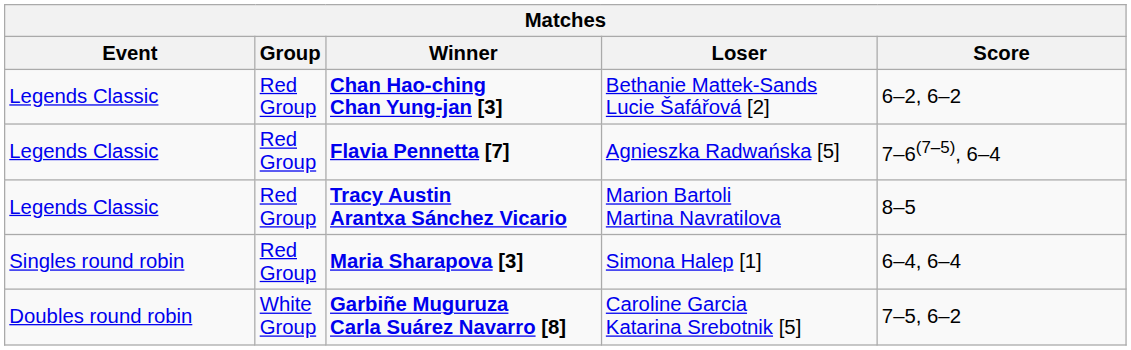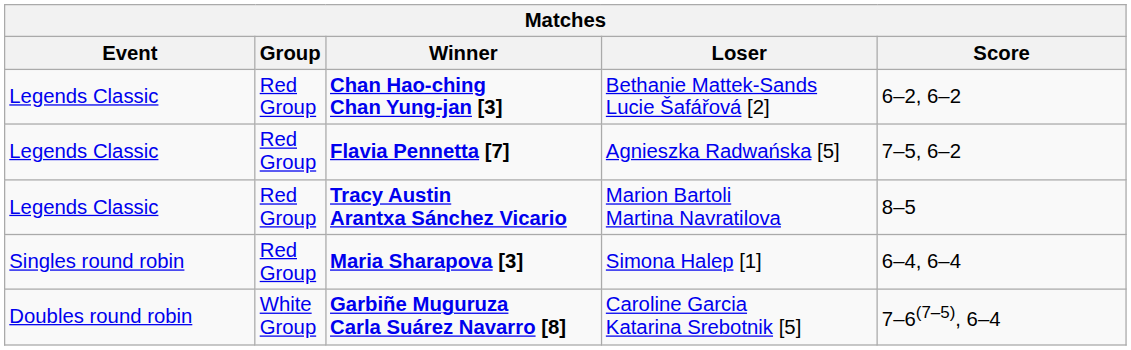 <table class="wikitable collapsible uncollapsed" style="margin:1em auto;">
 <tr>
 <th colspan=6>Matches</th>
 </tr>
 <tr>
 <th width=200>Event</th>
 <th>Group</th>
 <th width=220>Winner</th>
 <th width=220>Loser</th>
 <th width=200>Score</th>
 </tr>
 <tr align=left>
 <td><a href='#'>Legends Classic</a></td>
 <td><a href='#'>Red Group</a></td>
 <td><strong> <a href='#'>Chan Hao-ching</a> <br>  <a href='#'>Chan Yung-jan</a> [3] </strong></td>
 <td> <a href='#'>Bethanie Mattek-Sands</a> <br>  <a href='#'>Lucie Šafářová</a> [2]</td>
 <td>6–2, 6–2</td>
 </tr>
 <tr align=left>
 <td><a href='#'>Legends Classic</a></td>
 <td><a href='#'>Red Group</a></td>
 <td><strong> <a href='#'>Flavia Pennetta</a> [7]</strong></td>
 <td> <a href='#'>Agnieszka Radwańska</a> [5]</td>
-<td>7–6<sup>(7–5)</sup>, 6–4</td>
+<td>7–5, 6–2</td>
 </tr>
 <tr align=left>
 <td><a href='#'>Legends Classic</a></td>
 <td><a href='#'>Red Group</a></td>
 <td><strong> <a href='#'>Tracy Austin</a> <br>  <a href='#'>Arantxa Sánchez Vicario</a> </strong></td>
 <td> <a href='#'>Marion Bartoli</a> <br>  <a href='#'>Martina Navratilova</a></td>
 <td>8–5</td>
 </tr>
 <tr align=left>
 <td><a href='#'>Singles round robin</a></td>
 <td><a href='#'>Red Group</a></td>
 <td> <strong><a href='#'>Maria Sharapova</a> [3]</strong></td>
 <td> <a href='#'>Simona Halep</a> [1]</td>
 <td>6–4, 6–4</td>
 </tr>
 <tr align=left>
 <td><a href='#'>Doubles round robin</a></td>
 <td><a href='#'>White Group</a></td>
 <td><strong> <a href='#'>Garbiñe Muguruza</a> <br>  <a href='#'>Carla Suárez Navarro</a> [8]</strong></td>
 <td> <a href='#'>Caroline Garcia</a> <br>  <a href='#'>Katarina Srebotnik</a> [5]</td>
-<td>7–5, 6–2</td>
+<td>7–6<sup>(7–5)</sup>, 6–4</td>
 </tr>
 </table>
